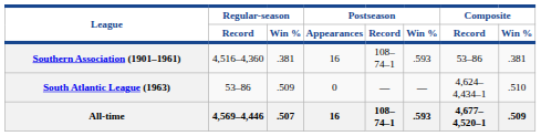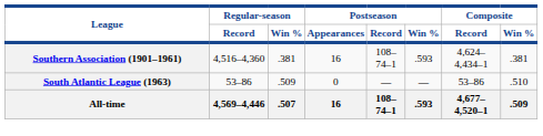 <table class="wikitable sortable plainrowheaders" style="font-size: 95%; text-align:center;">
 <tr>
 <th rowspan="2" scope="col" width="295px" style="background-color:#ffffff; border-top:#17468E 5px solid; border-bottom:#17468E 5px solid; color:#17468E">League</th>
 <th colspan="2" scope="col" style="background-color:#ffffff; border-top:#17468E 5px solid; color:#17468E">Regular-season</th>
 <th colspan="3" scope="col" style="background-color:#ffffff; border-top:#17468E 5px solid; color:#17468E">Postseason</th>
 <th colspan="3" scope="col" style="background-color:#ffffff; border-top:#17468E 5px solid; color:#17468E">Composite</th>
 </tr>
 <tr>
 <th scope="col" width="80px" style="background-color:#ffffff; border-bottom:#17468E 5px solid; color:#17468E">Record</th>
 <th scope="col" style="background-color:#ffffff; border-bottom:#17468E 5px solid; color:#17468E">Win %</th>
 <th scope="col" style="background-color:#ffffff; border-bottom:#17468E 5px solid; color:#17468E">Appearances</th>
 <th scope="col" width="50px" style="background-color:#ffffff; border-bottom:#17468E 5px solid; color:#17468E">Record</th>
 <th scope="col" style="background-color:#ffffff; border-bottom:#17468E 5px solid; color:#17468E">Win %</th>
 <th scope="col" width="80px" style="background-color:#ffffff; border-bottom:#17468E 5px solid; color:#17468E">Record</th>
 <th scope="col" style="background-color:#ffffff; border-bottom:#17468E 5px solid; color:#17468E">Win %</th>
 </tr>
 <tr>
 <th scope="row"><a href='#'>Southern Association</a> (1901–1961)</th>
 <td>4,516–4,360</td>
 <td>.381</td>
 <td>16</td>
 <td>108–74–1</td>
 <td>.593</td>
-<td>53–86</td>
+<td>4,624–4,434–1</td>
 <td>.381</td>
 </tr>
 <tr>
 <th scope="row"><a href='#'>South Atlantic League</a> (1963)</th>
 <td>53–86</td>
 <td>.509</td>
 <td>0</td>
 <td>—</td>
 <td>—</td>
-<td>4,624–4,434–1</td>
+<td>53–86</td>
 <td>.510</td>
 </tr>
 <tr>
 <th scope="row"><strong>All-time</strong></th>
 <th>4,569–4,446</th>
 <th>.507</th>
 <th>16</th>
 <th>108–74–1</th>
 <th>.593</th>
 <th>4,677–4,520–1</th>
 <th>.509</th>
 </tr>
 </table>
